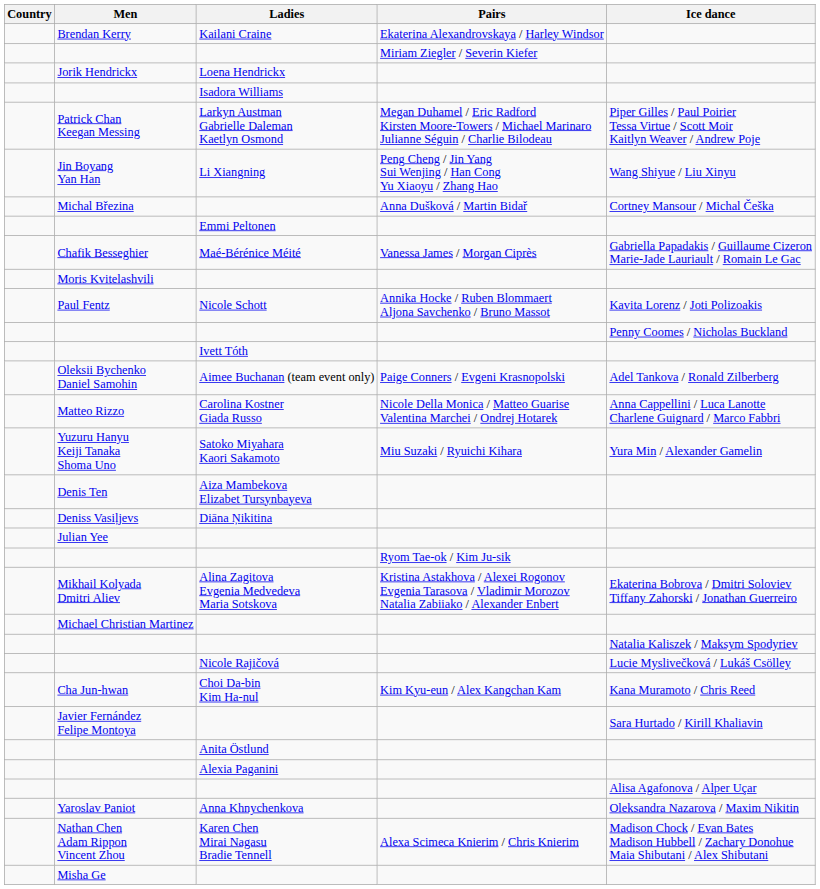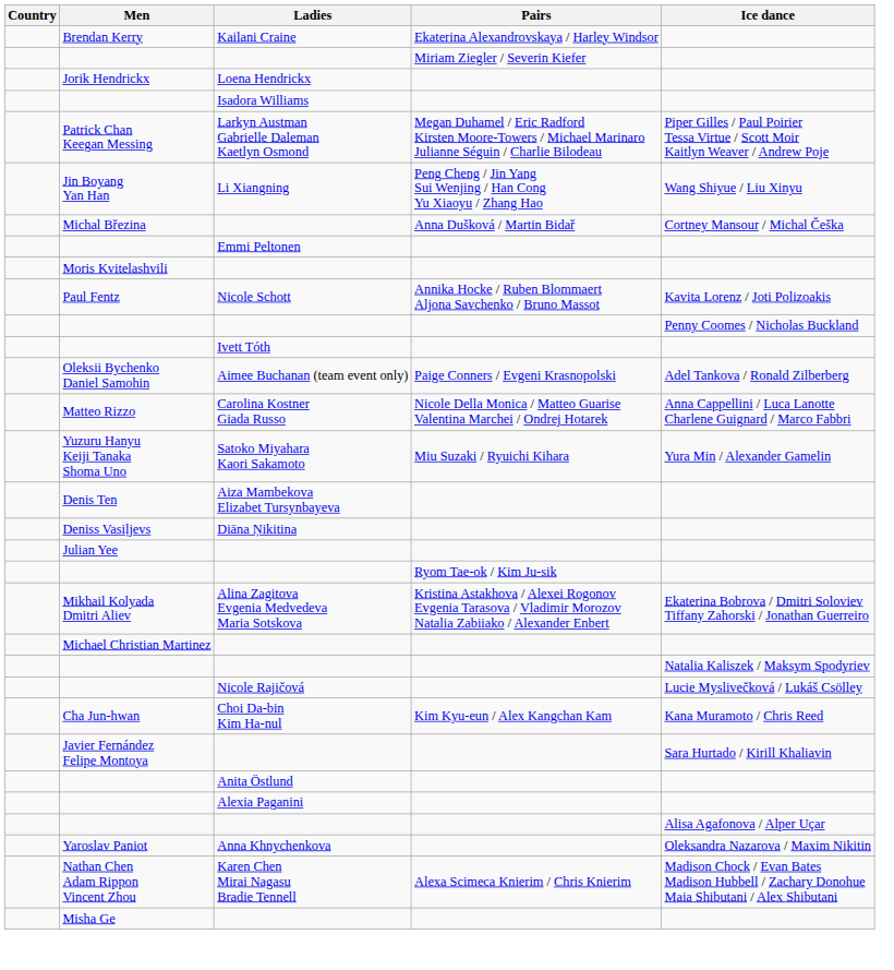 <table class="wikitable">
 <tr>
 <th>Country</th>
 <th>Men</th>
 <th>Ladies</th>
 <th>Pairs</th>
 <th>Ice dance</th>
 </tr>
 <tr>
 <td></td>
 <td><a href='#'>Brendan Kerry</a></td>
 <td><a href='#'>Kailani Craine</a></td>
 <td><a href='#'>Ekaterina Alexandrovskaya</a> / <a href='#'>Harley Windsor</a></td>
 <td></td>
 </tr>
 <tr>
 <td></td>
 <td></td>
 <td></td>
 <td><a href='#'>Miriam Ziegler</a> / <a href='#'>Severin Kiefer</a></td>
 <td></td>
 </tr>
 <tr>
 <td></td>
 <td><a href='#'>Jorik Hendrickx</a></td>
 <td><a href='#'>Loena Hendrickx</a></td>
 <td></td>
 <td></td>
 </tr>
 <tr>
 <td></td>
 <td></td>
 <td><a href='#'>Isadora Williams</a></td>
 <td></td>
 <td></td>
 </tr>
 <tr>
 <td></td>
 <td><a href='#'>Patrick Chan</a>  <br><a href='#'>Keegan Messing</a></td>
 <td><a href='#'>Larkyn Austman</a> <br> <a href='#'>Gabrielle Daleman</a>  <br><a href='#'>Kaetlyn Osmond</a></td>
 <td><a href='#'>Megan Duhamel</a> / <a href='#'>Eric Radford</a> <br> <a href='#'>Kirsten Moore-Towers</a> / <a href='#'>Michael Marinaro</a> <br> <a href='#'>Julianne Séguin</a> / <a href='#'>Charlie Bilodeau</a></td>
 <td><a href='#'>Piper Gilles</a> / <a href='#'>Paul Poirier</a> <br> <a href='#'>Tessa Virtue</a> / <a href='#'>Scott Moir</a>  <br><a href='#'>Kaitlyn Weaver</a> / <a href='#'>Andrew Poje</a></td>
 </tr>
 <tr>
 <td></td>
 <td><a href='#'>Jin Boyang</a> <br> <a href='#'>Yan Han</a></td>
 <td><a href='#'>Li Xiangning</a></td>
 <td><a href='#'>Peng Cheng</a> / <a href='#'>Jin Yang</a> <br> <a href='#'>Sui Wenjing</a> / <a href='#'>Han Cong</a> <br> <a href='#'>Yu Xiaoyu</a> / <a href='#'>Zhang Hao</a></td>
 <td><a href='#'>Wang Shiyue</a> / <a href='#'>Liu Xinyu</a></td>
 </tr>
 <tr>
 <td></td>
 <td><a href='#'>Michal Březina</a></td>
 <td></td>
 <td><a href='#'>Anna Dušková</a> / <a href='#'>Martin Bidař</a></td>
 <td><a href='#'>Cortney Mansour</a> / <a href='#'>Michal Češka</a></td>
 </tr>
 <tr>
 <td></td>
 <td></td>
 <td><a href='#'>Emmi Peltonen</a></td>
 <td></td>
 <td></td>
-</tr>
-<tr>
-<td></td>
-<td><a href='#'>Chafik Besseghier</a></td>
-<td><a href='#'>Maé-Bérénice Méité</a></td>
-<td><a href='#'>Vanessa James</a> / <a href='#'>Morgan Ciprès</a></td>
-<td><a href='#'>Gabriella Papadakis</a> / <a href='#'>Guillaume Cizeron</a> <br> <a href='#'>Marie-Jade Lauriault</a> / <a href='#'>Romain Le Gac</a></td>
 </tr>
 <tr>
 <td></td>
 <td><a href='#'>Moris Kvitelashvili</a></td>
 <td></td>
 <td></td>
 <td></td>
 </tr>
 <tr>
 <td></td>
 <td><a href='#'>Paul Fentz</a></td>
 <td><a href='#'>Nicole Schott</a></td>
 <td><a href='#'>Annika Hocke</a> / <a href='#'>Ruben Blommaert</a> <br> <a href='#'>Aljona Savchenko</a> / <a href='#'>Bruno Massot</a></td>
 <td><a href='#'>Kavita Lorenz</a> / <a href='#'>Joti Polizoakis</a></td>
 </tr>
 <tr>
 <td></td>
 <td></td>
 <td></td>
 <td></td>
 <td><a href='#'>Penny Coomes</a> / <a href='#'>Nicholas Buckland</a></td>
 </tr>
 <tr>
 <td></td>
 <td></td>
 <td><a href='#'>Ivett Tóth</a></td>
 <td></td>
 <td></td>
 </tr>
 <tr>
 <td></td>
 <td><a href='#'>Oleksii Bychenko</a> <br> <a href='#'>Daniel Samohin</a></td>
 <td><a href='#'>Aimee Buchanan</a> (team event only)</td>
 <td><a href='#'>Paige Conners</a> / <a href='#'>Evgeni Krasnopolski</a></td>
 <td><a href='#'>Adel Tankova</a> / <a href='#'>Ronald Zilberberg</a></td>
 </tr>
 <tr>
 <td></td>
 <td><a href='#'>Matteo Rizzo</a></td>
 <td><a href='#'>Carolina Kostner</a> <br> <a href='#'>Giada Russo</a></td>
 <td><a href='#'>Nicole Della Monica</a> / <a href='#'>Matteo Guarise</a> <br> <a href='#'>Valentina Marchei</a> / <a href='#'>Ondrej Hotarek</a></td>
 <td><a href='#'>Anna Cappellini</a> / <a href='#'>Luca Lanotte</a> <br> <a href='#'>Charlene Guignard</a> / <a href='#'>Marco Fabbri</a></td>
 </tr>
 <tr>
 <td></td>
 <td><a href='#'>Yuzuru Hanyu</a> <br><a href='#'>Keiji Tanaka</a> <br><a href='#'>Shoma Uno</a></td>
 <td><a href='#'>Satoko Miyahara</a> <br><a href='#'>Kaori Sakamoto</a></td>
 <td><a href='#'>Miu Suzaki</a> / <a href='#'>Ryuichi Kihara</a></td>
 <td><a href='#'>Yura Min</a> / <a href='#'>Alexander Gamelin</a></td>
 </tr>
 <tr>
 <td></td>
 <td><a href='#'>Denis Ten</a></td>
 <td><a href='#'>Aiza Mambekova</a> <br> <a href='#'>Elizabet Tursynbayeva</a></td>
 <td></td>
 <td></td>
 </tr>
 <tr>
 <td></td>
 <td><a href='#'>Deniss Vasiļjevs</a></td>
 <td><a href='#'>Diāna Ņikitina</a></td>
 <td></td>
 <td></td>
 </tr>
 <tr>
 <td></td>
 <td><a href='#'>Julian Yee</a></td>
 <td></td>
 <td></td>
 <td></td>
 </tr>
 <tr>
 <td></td>
 <td></td>
 <td></td>
 <td><a href='#'>Ryom Tae-ok</a> / <a href='#'>Kim Ju-sik</a></td>
 <td></td>
 </tr>
 <tr>
 <td></td>
 <td><a href='#'>Mikhail Kolyada</a> <br><a href='#'>Dmitri Aliev</a></td>
 <td><a href='#'>Alina Zagitova</a> <br><a href='#'>Evgenia Medvedeva</a> <br><a href='#'>Maria Sotskova</a></td>
 <td><a href='#'>Kristina Astakhova</a> / <a href='#'>Alexei Rogonov</a> <br> <a href='#'>Evgenia Tarasova</a> / <a href='#'>Vladimir Morozov</a> <br> <a href='#'>Natalia Zabiiako</a> / <a href='#'>Alexander Enbert</a></td>
 <td><a href='#'>Ekaterina Bobrova</a> / <a href='#'>Dmitri Soloviev</a> <br> <a href='#'>Tiffany Zahorski</a> / <a href='#'>Jonathan Guerreiro</a></td>
 </tr>
 <tr>
 <td></td>
 <td><a href='#'>Michael Christian Martinez</a></td>
 <td></td>
 <td></td>
 <td></td>
 </tr>
 <tr>
 <td></td>
 <td></td>
 <td></td>
 <td></td>
 <td><a href='#'>Natalia Kaliszek</a> / <a href='#'>Maksym Spodyriev</a></td>
 </tr>
 <tr>
 <td></td>
 <td></td>
 <td><a href='#'>Nicole Rajičová</a></td>
 <td></td>
 <td><a href='#'>Lucie Myslivečková</a> / <a href='#'>Lukáš Csölley</a></td>
 </tr>
 <tr>
 <td></td>
 <td><a href='#'>Cha Jun-hwan</a></td>
 <td><a href='#'>Choi Da-bin</a><br><a href='#'>Kim Ha-nul</a></td>
 <td><a href='#'>Kim Kyu-eun</a> / <a href='#'>Alex Kangchan Kam</a></td>
 <td><a href='#'>Kana Muramoto</a> / <a href='#'>Chris Reed</a></td>
 </tr>
 <tr>
 <td></td>
 <td><a href='#'>Javier Fernández</a> <br> <a href='#'>Felipe Montoya</a></td>
 <td></td>
 <td></td>
 <td><a href='#'>Sara Hurtado</a> / <a href='#'>Kirill Khaliavin</a></td>
 </tr>
 <tr>
 <td></td>
 <td></td>
 <td><a href='#'>Anita Östlund</a></td>
 <td></td>
 <td></td>
 </tr>
 <tr>
 <td></td>
 <td></td>
 <td><a href='#'>Alexia Paganini</a></td>
 <td></td>
 <td></td>
 </tr>
 <tr>
 <td></td>
 <td></td>
 <td></td>
 <td></td>
 <td><a href='#'>Alisa Agafonova</a> / <a href='#'>Alper Uçar</a></td>
 </tr>
 <tr>
 <td></td>
 <td><a href='#'>Yaroslav Paniot</a></td>
 <td><a href='#'>Anna Khnychenkova</a></td>
 <td></td>
 <td><a href='#'>Oleksandra Nazarova</a> / <a href='#'>Maxim Nikitin</a></td>
 </tr>
 <tr>
 <td></td>
 <td><a href='#'>Nathan Chen</a> <br> <a href='#'>Adam Rippon</a> <br> <a href='#'>Vincent Zhou</a></td>
 <td><a href='#'>Karen Chen</a> <br> <a href='#'>Mirai Nagasu</a> <br> <a href='#'>Bradie Tennell</a></td>
 <td><a href='#'>Alexa Scimeca Knierim</a> / <a href='#'>Chris Knierim</a></td>
 <td><a href='#'>Madison Chock</a> / <a href='#'>Evan Bates</a> <br> <a href='#'>Madison Hubbell</a> / <a href='#'>Zachary Donohue</a> <br> <a href='#'>Maia Shibutani</a> / <a href='#'>Alex Shibutani</a></td>
 </tr>
 <tr>
 <td></td>
 <td><a href='#'>Misha Ge</a></td>
 <td></td>
 <td></td>
 <td></td>
 </tr>
 </table>
